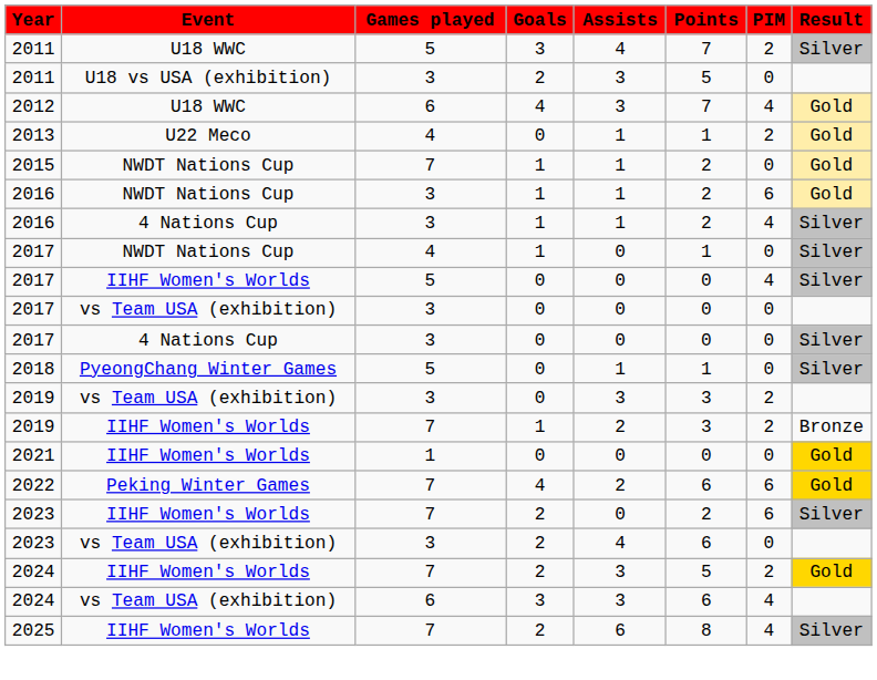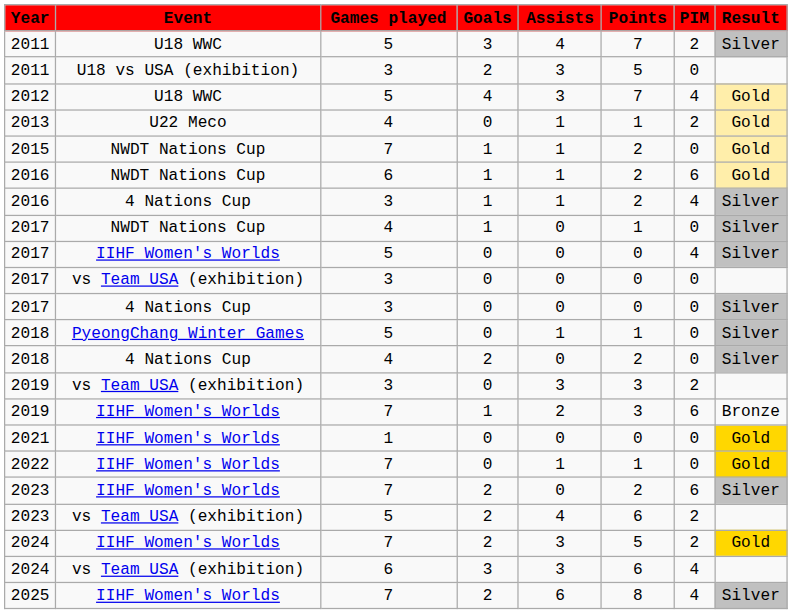 <table class="wikitable" width="50%">
 <tr style="text-align:center; background:red; color:black;">
 <td><strong>Year</strong></td>
 <td><strong>Event</strong></td>
 <td><strong>Games played</strong></td>
 <td><strong>Goals</strong></td>
 <td><strong>Assists</strong></td>
 <td><strong>Points</strong></td>
 <td><strong>PIM</strong></td>
 <td><strong>Result</strong></td>
 </tr>
 <tr style="text-align:center;" bgcolor="">
 <td>2011</td>
 <td>U18 WWC</td>
 <td>5</td>
 <td>3</td>
 <td>4</td>
 <td>7</td>
 <td>2</td>
 <td style="background: silver;">Silver</td>
 </tr>
 <tr style="text-align:center;" bgcolor="">
 <td>2011</td>
 <td>U18 vs USA (exhibition)</td>
 <td>3</td>
 <td>2</td>
 <td>3</td>
 <td>5</td>
 <td>0</td>
 <td></td>
 </tr>
 <tr style="text-align:center;" bgcolor="">
 <td>2012</td>
 <td>U18 WWC</td>
-<td>6</td>
+<td>5</td>
 <td>4</td>
 <td>3</td>
 <td>7</td>
 <td>4</td>
 <td style="background: #ffeeaa;">Gold</td>
 </tr>
 <tr style="text-align:center;" bgcolor="">
 <td>2013</td>
 <td>U22 Meco</td>
 <td>4</td>
 <td>0</td>
 <td>1</td>
 <td>1</td>
 <td>2</td>
 <td style="background: #ffeeaa;">Gold</td>
 </tr>
 <tr style="text-align:center;" bgcolor="">
 <td>2015</td>
 <td>NWDT Nations Cup</td>
 <td>7</td>
 <td>1</td>
 <td>1</td>
 <td>2</td>
 <td>0</td>
 <td style="background: #ffeeaa;">Gold</td>
 </tr>
 <tr style="text-align:center;" bgcolor="">
 <td>2016</td>
 <td>NWDT Nations Cup</td>
-<td>3</td>
+<td>6</td>
 <td>1</td>
 <td>1</td>
 <td>2</td>
 <td>6</td>
 <td style="background: #ffeeaa;">Gold</td>
 </tr>
 <tr style="text-align:center;" bgcolor="">
 <td>2016</td>
 <td>4 Nations Cup</td>
 <td>3</td>
 <td>1</td>
 <td>1</td>
 <td>2</td>
 <td>4</td>
 <td style="background:silver;">Silver</td>
 </tr>
 <tr style="text-align:center;" bgcolor="">
 <td>2017</td>
 <td>NWDT Nations Cup</td>
 <td>4</td>
 <td>1</td>
 <td>0</td>
 <td>1</td>
 <td>0</td>
 <td style="background:silver;">Silver</td>
 </tr>
 <tr style="text-align:center;" bgcolor="">
 <td>2017</td>
 <td><a href='#'>IIHF Women's Worlds</a></td>
 <td>5</td>
 <td>0</td>
 <td>0</td>
 <td>0</td>
 <td>4</td>
 <td style="background:silver;">Silver</td>
 </tr>
 <tr style="text-align:center;" bgcolor="">
 <td>2017</td>
 <td>vs <a href='#'>Team USA</a> (exhibition)</td>
 <td>3</td>
 <td>0</td>
 <td>0</td>
 <td>0</td>
 <td>0</td>
 <td></td>
 </tr>
 <tr style="text-align:center;" bgcolor="">
 <td>2017</td>
 <td>4 Nations Cup</td>
 <td>3</td>
 <td>0</td>
 <td>0</td>
 <td>0</td>
 <td>0</td>
 <td style="background:silver;">Silver</td>
 </tr>
 <tr style="text-align:center;" bgcolor="">
 <td>2018</td>
 <td><a href='#'>PyeongChang Winter Games</a></td>
 <td>5</td>
 <td>0</td>
 <td>1</td>
 <td>1</td>
 <td>0</td>
 <td style="background:silver;">Silver</td>
 </tr>
 <tr style="text-align:center;" bgcolor="">
+<td>2018</td>
+<td>4 Nations Cup</td>
+<td>4</td>
+<td>2</td>
+<td>0</td>
+<td>2</td>
+<td>0</td>
+<td style="background:silver;">Silver</td>
+</tr>
+<tr style="text-align:center;" bgcolor="">
 <td>2019</td>
 <td>vs <a href='#'>Team USA</a> (exhibition)</td>
 <td>3</td>
 <td>0</td>
 <td>3</td>
 <td>3</td>
 <td>2</td>
 <td></td>
 </tr>
 <tr style="text-align:center;" bgcolor="">
 <td>2019</td>
 <td><a href='#'>IIHF Women's Worlds</a></td>
 <td>7</td>
 <td>1</td>
 <td>2</td>
 <td>3</td>
-<td>2</td>
+<td>6</td>
 <td style="background:bronze;">Bronze</td>
 </tr>
 <tr style="text-align:center;" bgcolor="">
 <td>2021</td>
 <td><a href='#'>IIHF Women's Worlds</a></td>
 <td>1</td>
 <td>0</td>
 <td>0</td>
 <td>0</td>
 <td>0</td>
 <td style="background:gold;">Gold</td>
 </tr>
 <tr style="text-align:center;" bgcolor="">
 <td>2022</td>
-<td><a href='#'>Peking Winter Games</a></td>
+<td><a href='#'>IIHF Women's Worlds</a></td>
 <td>7</td>
-<td>4</td>
-<td>2</td>
-<td>6</td>
-<td>6</td>
+<td>0</td>
+<td>1</td>
+<td>1</td>
+<td>0</td>
 <td style="background:gold;">Gold</td>
 </tr>
 <tr style="text-align:center;" bgcolor="">
 <td>2023</td>
 <td><a href='#'>IIHF Women's Worlds</a></td>
 <td>7</td>
 <td>2</td>
 <td>0</td>
 <td>2</td>
 <td>6</td>
 <td style="background:silver;">Silver</td>
 </tr>
 <tr style="text-align:center;" bgcolor="">
 <td>2023</td>
 <td>vs <a href='#'>Team USA</a> (exhibition)</td>
-<td>3</td>
+<td>5</td>
 <td>2</td>
 <td>4</td>
 <td>6</td>
-<td>0</td>
+<td>2</td>
 <td></td>
 </tr>
 <tr style="text-align:center;" bgcolor="">
 <td>2024</td>
 <td><a href='#'>IIHF Women's Worlds</a></td>
 <td>7</td>
 <td>2</td>
 <td>3</td>
 <td>5</td>
 <td>2</td>
 <td style="background:Gold;">Gold</td>
 </tr>
 <tr style="text-align:center;" bgcolor="">
 <td>2024</td>
 <td>vs <a href='#'>Team USA</a> (exhibition)</td>
 <td>6</td>
 <td>3</td>
 <td>3</td>
 <td>6</td>
 <td>4</td>
 <td></td>
 </tr>
 <tr style="text-align:center;" bgcolor="">
 <td>2025</td>
 <td><a href='#'>IIHF Women's Worlds</a></td>
 <td>7</td>
 <td>2</td>
 <td>6</td>
 <td>8</td>
 <td>4</td>
 <td style="background:silver;">Silver</td>
 </tr>
 </table>
